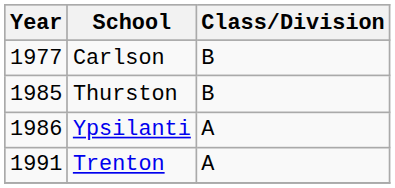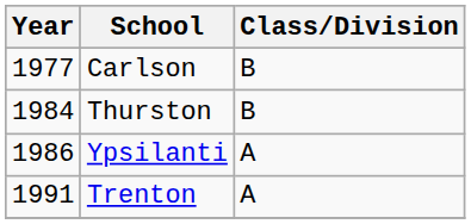 <table class="wikitable">
 <tr>
 <th>Year</th>
 <th>School</th>
 <th>Class/Division</th>
 </tr>
 <tr>
 <td>1977</td>
 <td>Carlson</td>
 <td>B</td>
 </tr>
 <tr>
-<td>1985</td>
+<td>1984</td>
 <td>Thurston</td>
 <td>B</td>
 </tr>
 <tr>
 <td>1986</td>
 <td><a href='#'>Ypsilanti</a></td>
 <td>A</td>
 </tr>
 <tr>
 <td>1991</td>
 <td><a href='#'>Trenton</a></td>
 <td>A</td>
 </tr>
 <tr>
 </tr>
 </table>
